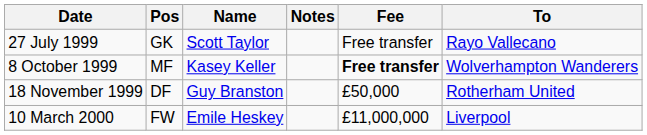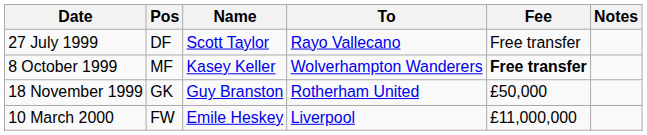 <table class="wikitable">
 <tr>
 <th>Date</th>
 <th>Pos</th>
 <th>Name</th>
+<th>To</th>
+<th>Fee</th>
 <th>Notes</th>
-<th>Fee</th>
-<th>To</th>
 </tr>
 <tr>
 <td>27 July 1999</td>
-<td>GK</td>
+<td>DF</td>
 <td> <a href='#'>Scott Taylor</a></td>
+<td><a href='#'>Rayo Vallecano</a></td>
+<td>Free transfer</td>
 <td></td>
-<td>Free transfer</td>
-<td><a href='#'>Rayo Vallecano</a></td>
 </tr>
 <tr>
 <td>8 October 1999</td>
 <td>MF</td>
 <td> <a href='#'>Kasey Keller</a></td>
+<td><a href='#'>Wolverhampton Wanderers</a></td>
+<td><strong>Free transfer</strong></td>
 <td></td>
-<td><strong>Free transfer</strong></td>
-<td><a href='#'>Wolverhampton Wanderers</a></td>
 </tr>
 <tr>
 <td>18 November 1999</td>
-<td>DF</td>
+<td>GK</td>
 <td> <a href='#'>Guy Branston</a></td>
+<td><a href='#'>Rotherham United</a></td>
+<td>£50,000</td>
 <td></td>
-<td>£50,000</td>
-<td><a href='#'>Rotherham United</a></td>
 </tr>
 <tr>
 <td>10 March 2000</td>
 <td>FW</td>
 <td> <a href='#'>Emile Heskey</a></td>
+<td><a href='#'>Liverpool</a></td>
+<td>£11,000,000</td>
 <td></td>
-<td>£11,000,000</td>
-<td><a href='#'>Liverpool</a></td>
 </tr>
 </table>
